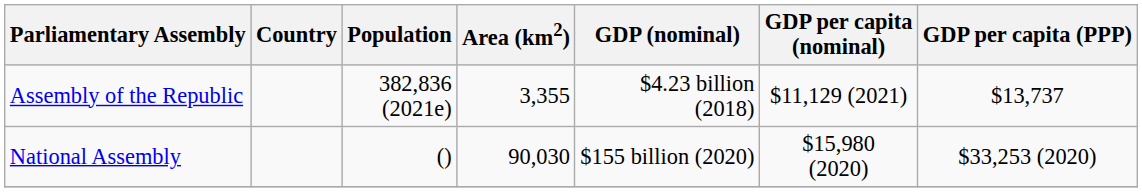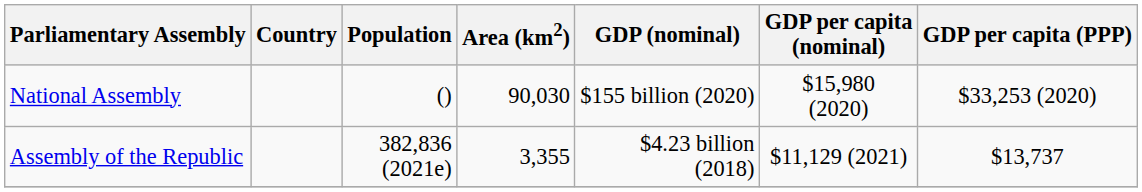 <table class="wikitable">
 <tr>
 <th>Parliamentary Assembly</th>
 <th>Country</th>
 <th>Population</th>
 <th>Area (km<sup>2</sup>)</th>
 <th>GDP (nominal)</th>
 <th>GDP per capita<br>(nominal)</th>
 <th>GDP per capita (PPP)</th>
 </tr>
 <tr>
+<td><a href='#'>National Assembly</a></td>
+<td></td>
+<td style="text-align:right;"> ()</td>
+<td style="text-align:right;">90,030</td>
+<td style="text-align:right;">$155 billion (2020)</td>
+<td style="text-align:center;">$15,980 <br>(2020) </td>
+<td style="text-align:center;">$33,253 (2020)</td>
+</tr>
+<tr>
 <td><a href='#'>Assembly of the Republic</a></td>
 <td></td>
 <td style="text-align:right;">382,836 <br>(2021e)</td>
 <td style="text-align:right;">3,355</td>
 <td style="text-align:right;">$4.23 billion<br>(2018)</td>
 <td style="text-align:center;">$11,129 (2021)</td>
 <td style="text-align:center;">$13,737</td>
 </tr>
 <tr>
-<td><a href='#'>National Assembly</a></td>
-<td></td>
-<td style="text-align:right;"> ()</td>
-<td style="text-align:right;">90,030</td>
-<td style="text-align:right;">$155 billion (2020)</td>
-<td style="text-align:center;">$15,980 <br>(2020) </td>
-<td style="text-align:center;">$33,253 (2020)</td>
-</tr>
-<tr>
 </tr>
 </table>
